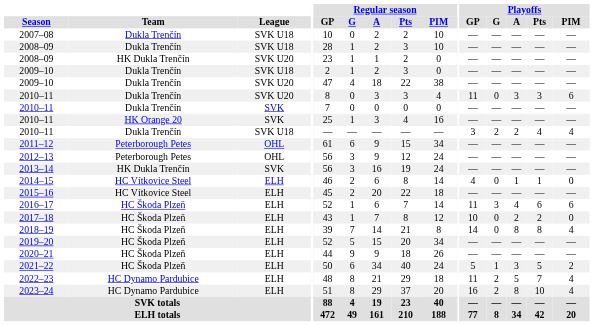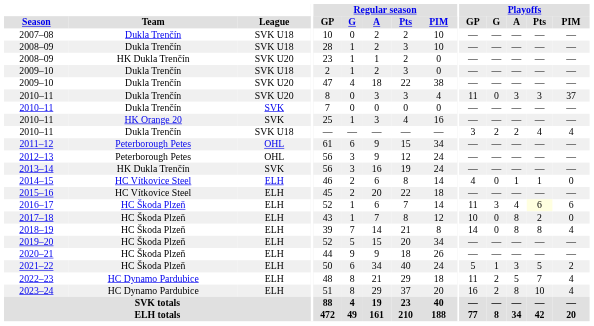 <table border="0" cellpadding="1" cellspacing="0" style="text-align:center; width:60em">
 <tr bgcolor="#e0e0e0">
 <th colspan="3" bgcolor="#ffffff"></th>
 <th rowspan="99" bgcolor="#ffffff"></th>
 <th colspan="5"><a href='#'>Regular season</a></th>
 <th rowspan="99" bgcolor="#ffffff"></th>
 <th colspan="5"><a href='#'>Playoffs</a></th>
 </tr>
 <tr bgcolor="#e0e0e0">
 <th><a href='#'>Season</a></th>
 <th>Team</th>
 <th>League</th>
 <th>GP</th>
 <th><a href='#'>G</a></th>
 <th><a href='#'>A</a></th>
 <th><a href='#'>Pts</a></th>
 <th><a href='#'>PIM</a></th>
 <th>GP</th>
 <th>G</th>
 <th>A</th>
 <th>Pts</th>
 <th>PIM</th>
 </tr>
 <tr>
 <td>2007–08</td>
 <td><a href='#'>Dukla Trenčín</a></td>
 <td>SVK U18</td>
 <td>10</td>
 <td>0</td>
 <td>2</td>
 <td>2</td>
 <td>10</td>
 <td>—</td>
 <td>—</td>
 <td>—</td>
 <td>—</td>
 <td>—</td>
 </tr>
 <tr bgcolor="#f0f0f0">
 <td>2008–09</td>
 <td>Dukla Trenčín</td>
 <td>SVK U18</td>
 <td>28</td>
 <td>1</td>
 <td>2</td>
 <td>3</td>
 <td>10</td>
 <td>—</td>
 <td>—</td>
 <td>—</td>
 <td>—</td>
 <td>—</td>
 </tr>
 <tr>
 <td>2008–09</td>
 <td>HK Dukla Trenčín</td>
 <td>SVK U20</td>
 <td>23</td>
 <td>1</td>
 <td>1</td>
 <td>2</td>
 <td>0</td>
 <td>—</td>
 <td>—</td>
 <td>—</td>
 <td>—</td>
 <td>—</td>
 </tr>
 <tr bgcolor="#f0f0f0">
 <td>2009–10</td>
 <td>Dukla Trenčín</td>
 <td>SVK U18</td>
 <td>2</td>
 <td>1</td>
 <td>2</td>
 <td>3</td>
 <td>0</td>
 <td>—</td>
 <td>—</td>
 <td>—</td>
 <td>—</td>
 <td>—</td>
 </tr>
 <tr>
 <td>2009–10</td>
 <td>Dukla Trenčín</td>
 <td>SVK U20</td>
 <td>47</td>
 <td>4</td>
 <td>18</td>
 <td>22</td>
 <td>38</td>
 <td>—</td>
 <td>—</td>
 <td>—</td>
 <td>—</td>
 <td>—</td>
 </tr>
 <tr bgcolor="#f0f0f0">
 <td>2010–11</td>
 <td>Dukla Trenčín</td>
 <td>SVK U20</td>
 <td>8</td>
 <td>0</td>
 <td>3</td>
 <td>3</td>
 <td>4</td>
 <td>11</td>
 <td>0</td>
 <td>3</td>
 <td>3</td>
-<td>6</td>
+<td>37</td>
 </tr>
 <tr>
 <td><a href='#'>2010–11</a></td>
 <td>Dukla Trenčín</td>
 <td><a href='#'>SVK</a></td>
 <td>7</td>
 <td>0</td>
 <td>0</td>
 <td>0</td>
 <td>0</td>
 <td>—</td>
 <td>—</td>
 <td>—</td>
 <td>—</td>
 <td>—</td>
 </tr>
 <tr bgcolor="#f0f0f0">
 <td>2010–11</td>
 <td><a href='#'>HK Orange 20</a></td>
 <td>SVK</td>
 <td>25</td>
 <td>1</td>
 <td>3</td>
 <td>4</td>
 <td>16</td>
 <td>—</td>
 <td>—</td>
 <td>—</td>
 <td>—</td>
 <td>—</td>
 </tr>
 <tr>
 <td>2010–11</td>
 <td>Dukla Trenčín</td>
 <td>SVK U18</td>
 <td>—</td>
 <td>—</td>
 <td>—</td>
 <td>—</td>
 <td>—</td>
 <td>3</td>
 <td>2</td>
 <td>2</td>
 <td>4</td>
 <td>4</td>
 </tr>
 <tr bgcolor="#f0f0f0">
 <td><a href='#'>2011–12</a></td>
 <td><a href='#'>Peterborough Petes</a></td>
 <td><a href='#'>OHL</a></td>
 <td>61</td>
 <td>6</td>
 <td>9</td>
 <td>15</td>
 <td>34</td>
 <td>—</td>
 <td>—</td>
 <td>—</td>
 <td>—</td>
 <td>—</td>
 </tr>
 <tr>
 <td><a href='#'>2012–13</a></td>
 <td>Peterborough Petes</td>
 <td>OHL</td>
 <td>56</td>
 <td>3</td>
 <td>9</td>
 <td>12</td>
 <td>24</td>
 <td>—</td>
 <td>—</td>
 <td>—</td>
 <td>—</td>
 <td>—</td>
 </tr>
 <tr bgcolor="#f0f0f0">
 <td><a href='#'>2013–14</a></td>
 <td>HK Dukla Trenčín</td>
 <td>SVK</td>
 <td>56</td>
 <td>3</td>
 <td>16</td>
 <td>19</td>
 <td>24</td>
 <td>—</td>
 <td>—</td>
 <td>—</td>
 <td>—</td>
 <td>—</td>
 </tr>
 <tr>
 <td><a href='#'>2014–15</a></td>
 <td><a href='#'>HC Vítkovice Steel</a></td>
 <td><a href='#'>ELH</a></td>
 <td>46</td>
 <td>2</td>
 <td>6</td>
 <td>8</td>
 <td>14</td>
 <td>4</td>
 <td>0</td>
 <td>1</td>
 <td>1</td>
 <td>0</td>
 </tr>
 <tr bgcolor="#f0f0f0">
 <td><a href='#'>2015–16</a></td>
 <td>HC Vítkovice Steel</td>
 <td>ELH</td>
 <td>45</td>
 <td>2</td>
 <td>20</td>
 <td>22</td>
 <td>18</td>
 <td>—</td>
 <td>—</td>
 <td>—</td>
 <td>—</td>
 <td>—</td>
 </tr>
 <tr>
 <td><a href='#'>2016–17</a></td>
 <td><a href='#'>HC Škoda Plzeň</a></td>
 <td>ELH</td>
 <td>52</td>
 <td>1</td>
 <td>6</td>
 <td>7</td>
 <td>14</td>
 <td>11</td>
 <td>3</td>
 <td>4</td>
-<td>6</td>
+<td style="background: lightyellow;">6</td>
 <td>6</td>
 </tr>
 <tr bgcolor="#f0f0f0">
 <td><a href='#'>2017–18</a></td>
 <td>HC Škoda Plzeň</td>
 <td>ELH</td>
 <td>43</td>
 <td>1</td>
 <td>7</td>
 <td>8</td>
 <td>12</td>
 <td>10</td>
 <td>0</td>
-<td>2</td>
+<td>8</td>
 <td>2</td>
 <td>0</td>
 </tr>
 <tr>
 <td><a href='#'>2018–19</a></td>
 <td>HC Škoda Plzeň</td>
 <td>ELH</td>
 <td>39</td>
 <td>7</td>
 <td>14</td>
 <td>21</td>
 <td>8</td>
 <td>14</td>
 <td>0</td>
 <td>8</td>
 <td>8</td>
 <td>4</td>
 </tr>
 <tr bgcolor="#f0f0f0">
 <td><a href='#'>2019–20</a></td>
 <td>HC Škoda Plzeň</td>
 <td>ELH</td>
 <td>52</td>
 <td>5</td>
 <td>15</td>
 <td>20</td>
 <td>34</td>
 <td>—</td>
 <td>—</td>
 <td>—</td>
 <td>—</td>
 <td>—</td>
 </tr>
 <tr>
 <td><a href='#'>2020–21</a></td>
 <td>HC Škoda Plzeň</td>
 <td>ELH</td>
 <td>44</td>
 <td>9</td>
 <td>9</td>
 <td>18</td>
 <td>26</td>
 <td>—</td>
 <td>—</td>
 <td>—</td>
 <td>—</td>
 <td>—</td>
 </tr>
 <tr bgcolor="#f0f0f0">
 <td><a href='#'>2021–22</a></td>
 <td>HC Škoda Plzeň</td>
 <td>ELH</td>
 <td>50</td>
 <td>6</td>
 <td>34</td>
 <td>40</td>
 <td>24</td>
 <td>5</td>
 <td>1</td>
 <td>3</td>
 <td>5</td>
 <td>2</td>
 </tr>
 <tr>
 <td><a href='#'>2022–23</a></td>
 <td><a href='#'>HC Dynamo Pardubice</a></td>
 <td>ELH</td>
 <td>48</td>
 <td>8</td>
 <td>21</td>
 <td>29</td>
 <td>18</td>
 <td>11</td>
 <td>2</td>
 <td>5</td>
 <td>7</td>
 <td>4</td>
 </tr>
 <tr bgcolor="#f0f0f0">
 <td><a href='#'>2023–24</a></td>
 <td>HC Dynamo Pardubice</td>
 <td>ELH</td>
 <td>51</td>
 <td>8</td>
 <td>29</td>
 <td>37</td>
 <td>20</td>
 <td>16</td>
 <td>2</td>
 <td>8</td>
 <td>10</td>
 <td>4</td>
 </tr>
 <tr bgcolor="#e0e0e0">
 <th colspan="3">SVK totals</th>
 <th>88</th>
 <th>4</th>
 <th>19</th>
 <th>23</th>
 <th>40</th>
 <th>—</th>
 <th>—</th>
 <th>—</th>
 <th>—</th>
 <th>—</th>
 </tr>
 <tr bgcolor="#e0e0e0">
 <th colspan="3">ELH totals</th>
 <th>472</th>
 <th>49</th>
 <th>161</th>
 <th>210</th>
 <th>188</th>
 <th>77</th>
 <th>8</th>
 <th>34</th>
 <th>42</th>
 <th>20</th>
 </tr>
 </table>
